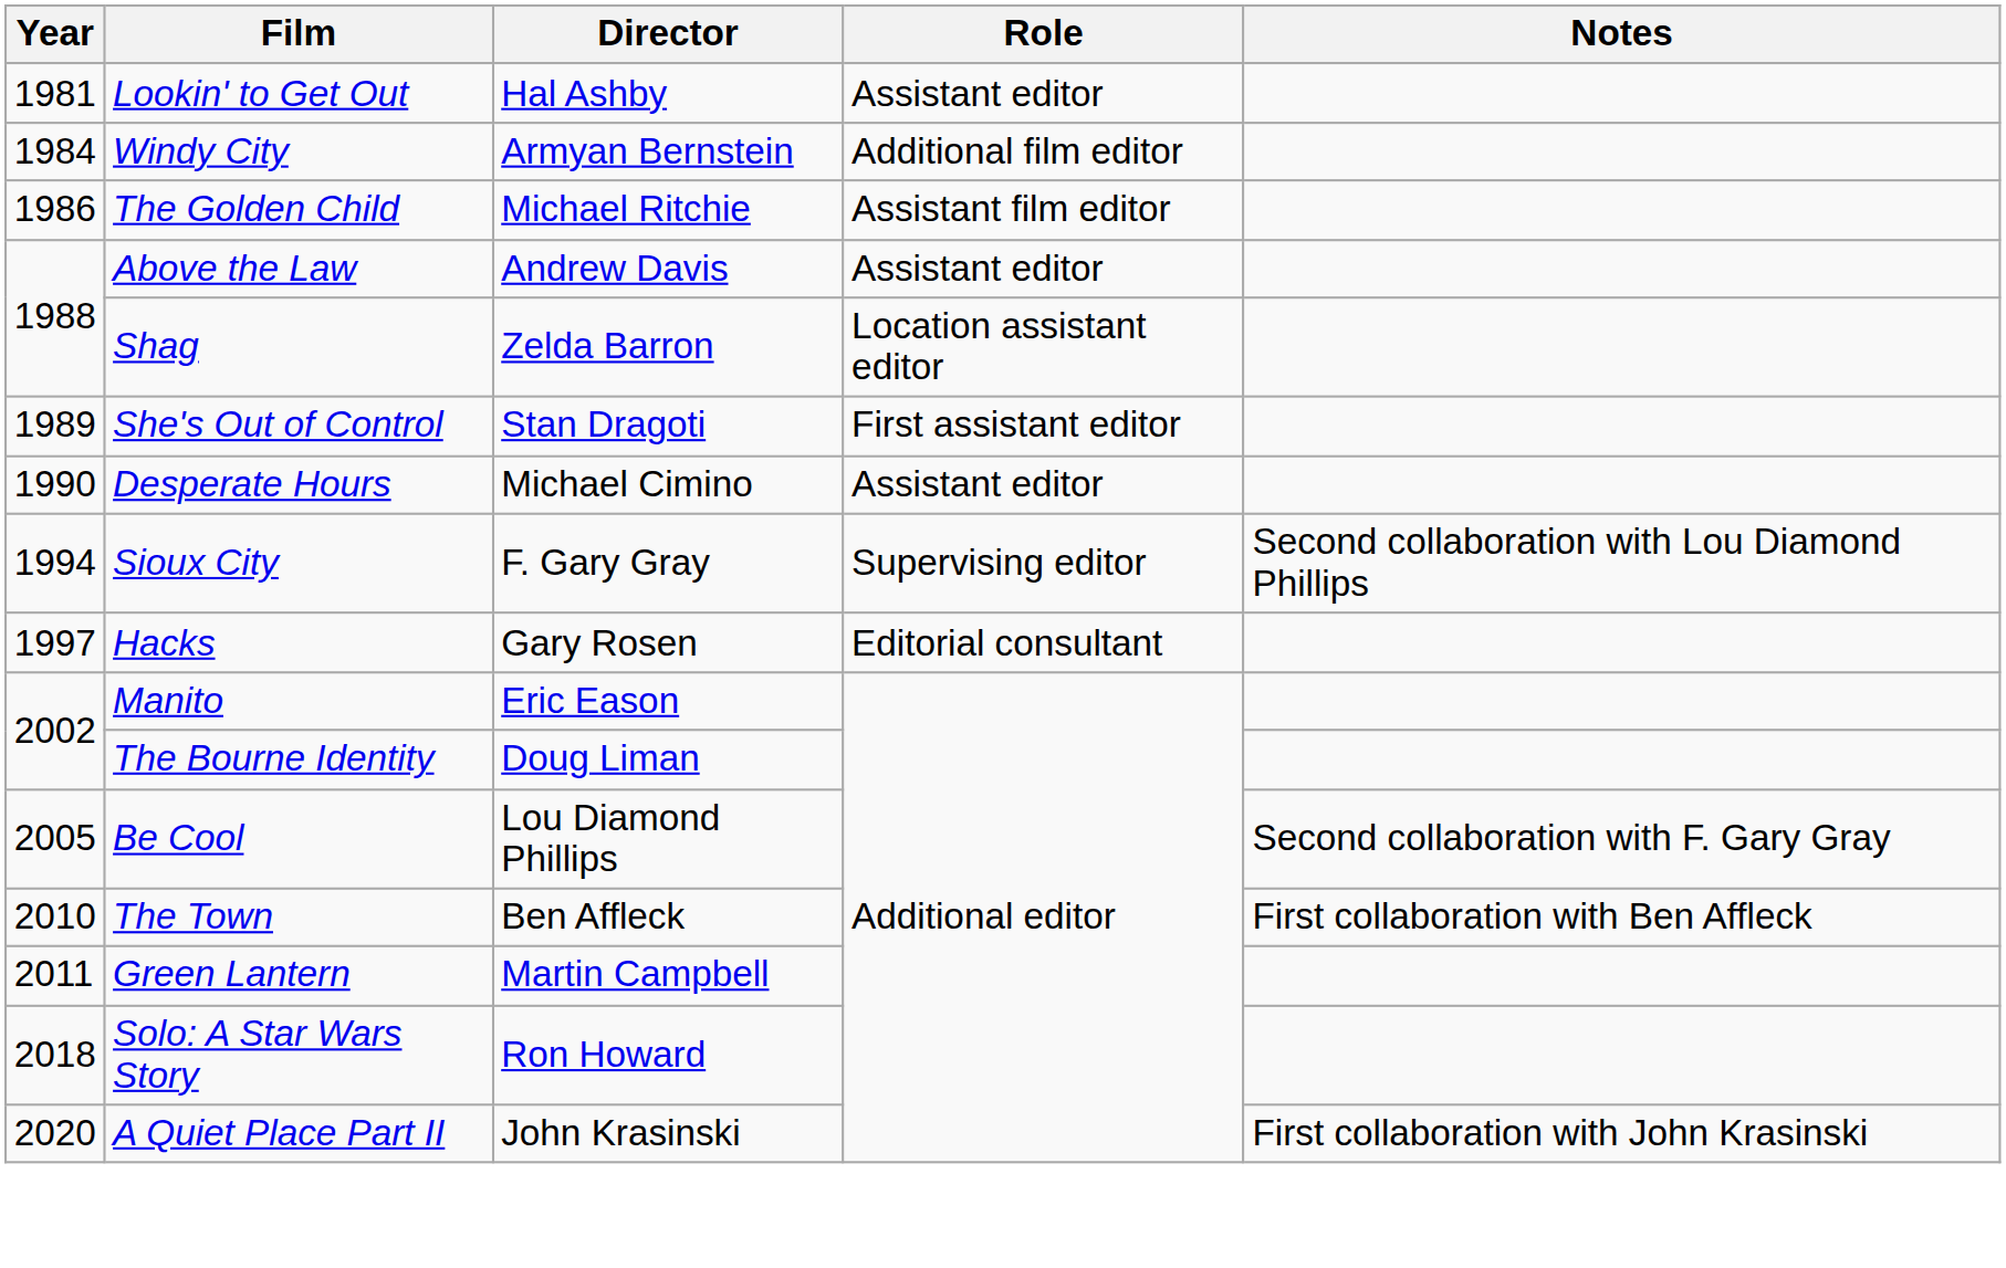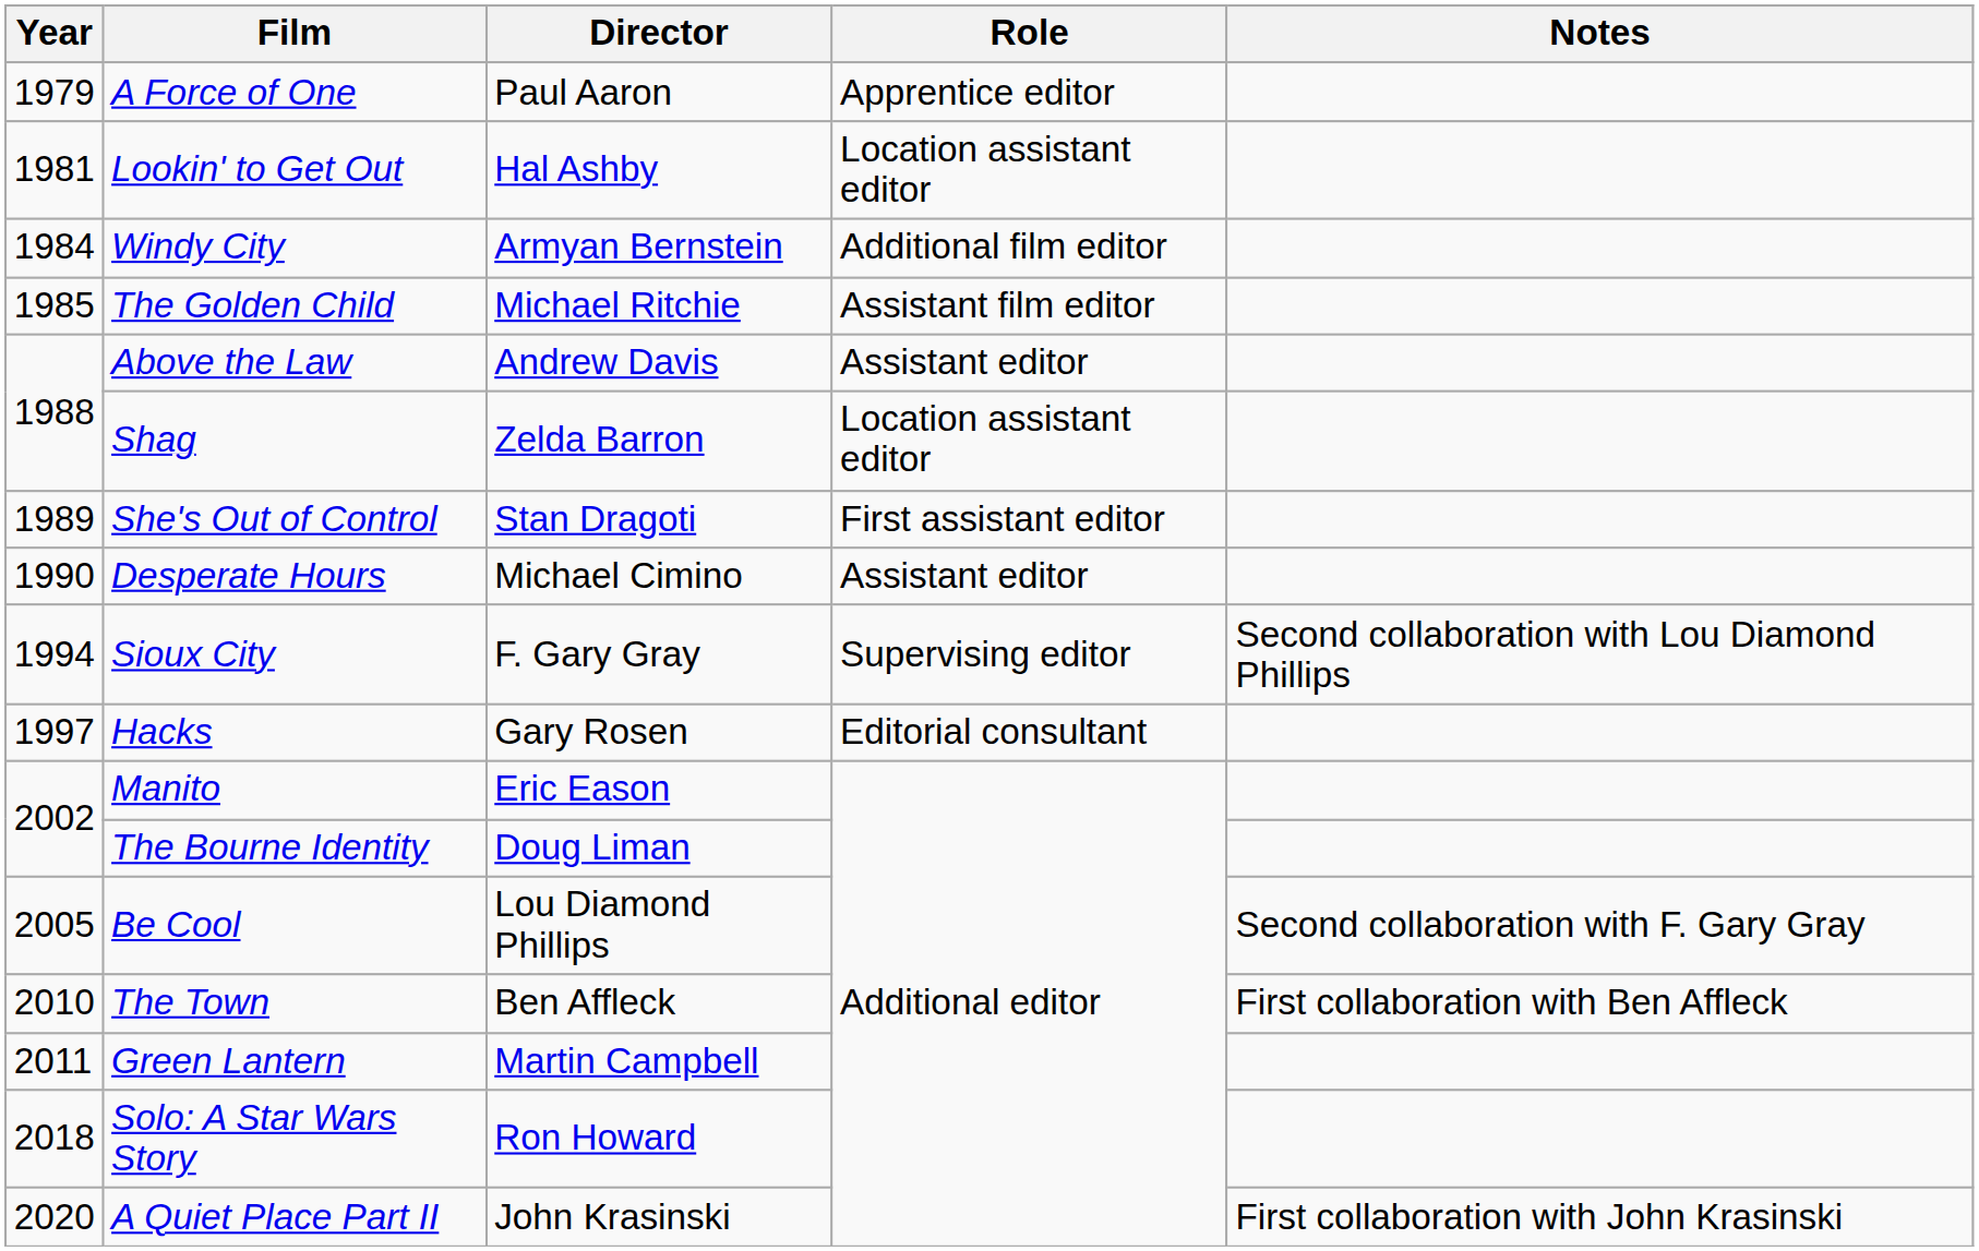 <table class="wikitable">
 <tr>
 <th>Year</th>
 <th>Film</th>
 <th>Director</th>
 <th>Role</th>
 <th>Notes</th>
 </tr>
 <tr>
+<td>1979</td>
+<td><em><a href='#'>A Force of One</a></em></td>
+<td>Paul Aaron</td>
+<td>Apprentice editor</td>
+<td></td>
+</tr>
+<tr>
 <td>1981</td>
 <td><em><a href='#'>Lookin' to Get Out</a></em></td>
 <td><a href='#'>Hal Ashby</a></td>
-<td>Assistant editor</td>
+<td>Location assistant editor</td>
 <td></td>
 </tr>
 <tr>
 <td>1984</td>
 <td><em><a href='#'>Windy City</a></em></td>
 <td><a href='#'>Armyan Bernstein</a></td>
 <td>Additional film editor</td>
 <td></td>
 </tr>
 <tr>
-<td>1986</td>
+<td>1985</td>
 <td><em><a href='#'>The Golden Child</a></em></td>
 <td><a href='#'>Michael Ritchie</a></td>
 <td>Assistant film editor</td>
 <td></td>
 </tr>
 <tr>
 <td rowspan=2>1988</td>
 <td><em><a href='#'>Above the Law</a></em></td>
 <td><a href='#'>Andrew Davis</a></td>
 <td>Assistant editor</td>
 <td></td>
 </tr>
 <tr>
 <td><em><a href='#'>Shag</a></em></td>
 <td><a href='#'>Zelda Barron</a></td>
 <td>Location assistant editor</td>
 <td></td>
 </tr>
 <tr>
 <td>1989</td>
 <td><em><a href='#'>She's Out of Control</a></em></td>
 <td><a href='#'>Stan Dragoti</a></td>
 <td>First assistant editor</td>
 <td></td>
 </tr>
 <tr>
 <td>1990</td>
 <td><em><a href='#'>Desperate Hours</a></em></td>
 <td>Michael Cimino</td>
 <td>Assistant editor</td>
 <td></td>
 </tr>
 <tr>
 <td>1994</td>
 <td><em><a href='#'>Sioux City</a></em></td>
 <td>F. Gary Gray</td>
 <td>Supervising editor</td>
 <td>Second collaboration with Lou Diamond Phillips</td>
 </tr>
 <tr>
 <td>1997</td>
 <td><em><a href='#'>Hacks</a></em></td>
 <td>Gary Rosen</td>
 <td>Editorial consultant</td>
 <td></td>
 </tr>
 <tr>
 <td rowspan=2>2002</td>
 <td><em><a href='#'>Manito</a></em></td>
 <td><a href='#'>Eric Eason</a></td>
 <td rowspan=7>Additional editor</td>
 <td></td>
 </tr>
 <tr>
 <td><em><a href='#'>The Bourne Identity</a></em></td>
 <td><a href='#'>Doug Liman</a></td>
 <td></td>
 </tr>
 <tr>
 <td>2005</td>
 <td><em><a href='#'>Be Cool</a></em></td>
 <td>Lou Diamond Phillips</td>
 <td>Second collaboration with F. Gary Gray</td>
 </tr>
 <tr>
 <td>2010</td>
 <td><em><a href='#'>The Town</a></em></td>
 <td>Ben Affleck</td>
 <td>First collaboration with Ben Affleck</td>
 </tr>
 <tr>
 <td>2011</td>
 <td><em><a href='#'>Green Lantern</a></em></td>
 <td><a href='#'>Martin Campbell</a></td>
 <td></td>
 </tr>
 <tr>
 <td>2018</td>
 <td><em><a href='#'>Solo: A Star Wars Story</a></em></td>
 <td><a href='#'>Ron Howard</a></td>
 <td></td>
 </tr>
 <tr>
 <td>2020</td>
 <td><em><a href='#'>A Quiet Place Part II</a></em></td>
 <td>John Krasinski</td>
 <td>First collaboration with John Krasinski</td>
 </tr>
 </table>
